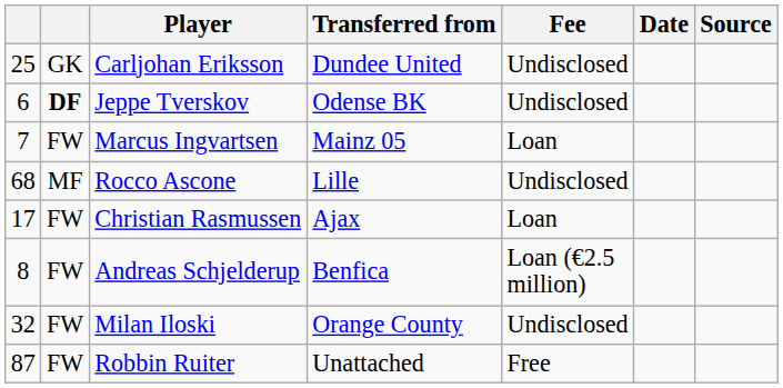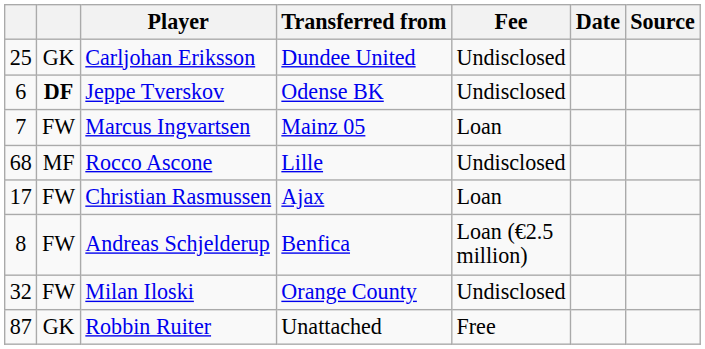 <table class="wikitable plainrowheaders sortable">
 <tr>
 <th></th>
 <th></th>
 <th scope=col>Player</th>
 <th>Transferred from</th>
 <th !scope=col; style="width: 65px;">Fee</th>
 <th scope=col>Date</th>
 <th scope=col>Source</th>
 </tr>
 <tr>
 <td align=center>25</td>
 <td align=center>GK</td>
 <td> <a href='#'>Carljohan Eriksson</a></td>
 <td> <a href='#'>Dundee United</a></td>
 <td>Undisclosed</td>
 <td></td>
 <td></td>
 </tr>
 <tr>
 <td align=center>6</td>
 <td align=center><strong>DF</strong></td>
 <td> <a href='#'>Jeppe Tverskov</a></td>
 <td> <a href='#'>Odense BK</a></td>
 <td>Undisclosed</td>
 <td></td>
 <td></td>
 </tr>
 <tr>
 <td align=center>7</td>
 <td align=center>FW</td>
 <td> <a href='#'>Marcus Ingvartsen</a></td>
 <td> <a href='#'>Mainz 05</a></td>
 <td>Loan</td>
 <td></td>
 <td></td>
 </tr>
 <tr>
 <td align=center>68</td>
 <td align=center>MF</td>
 <td> <a href='#'>Rocco Ascone</a></td>
 <td> <a href='#'>Lille</a></td>
 <td>Undisclosed</td>
 <td></td>
 <td></td>
 </tr>
 <tr>
 <td align=center>17</td>
 <td align=center>FW</td>
 <td> <a href='#'>Christian Rasmussen</a></td>
 <td> <a href='#'>Ajax</a></td>
 <td>Loan</td>
 <td></td>
 <td></td>
 </tr>
 <tr>
 <td align=center>8</td>
 <td align=center>FW</td>
 <td> <a href='#'>Andreas Schjelderup</a></td>
 <td> <a href='#'>Benfica</a></td>
 <td>Loan (€2.5 million)</td>
 <td></td>
 <td></td>
 </tr>
 <tr>
 <td align=center>32</td>
 <td align=center>FW</td>
 <td> <a href='#'>Milan Iloski</a></td>
 <td> <a href='#'>Orange County</a></td>
 <td>Undisclosed</td>
 <td></td>
 <td></td>
 </tr>
 <tr>
 <td align=center>87</td>
-<td align=center>FW</td>
+<td align=center>GK</td>
 <td> <a href='#'>Robbin Ruiter</a></td>
 <td>Unattached</td>
 <td>Free</td>
 <td></td>
 <td></td>
 </tr>
 </table>
